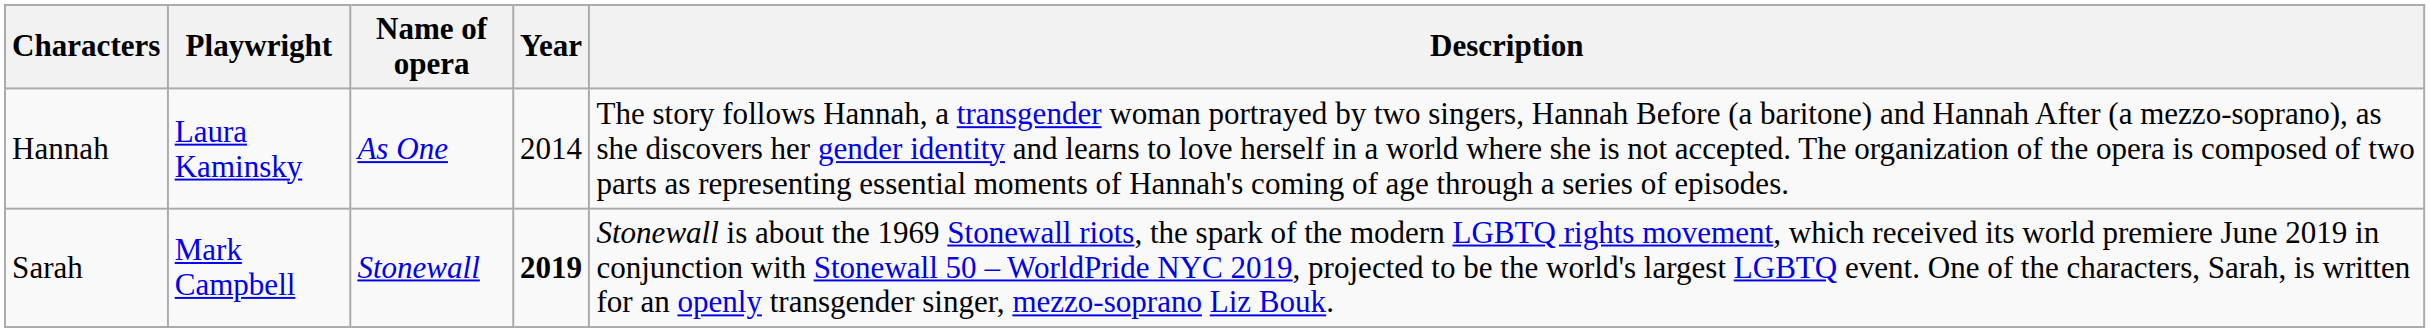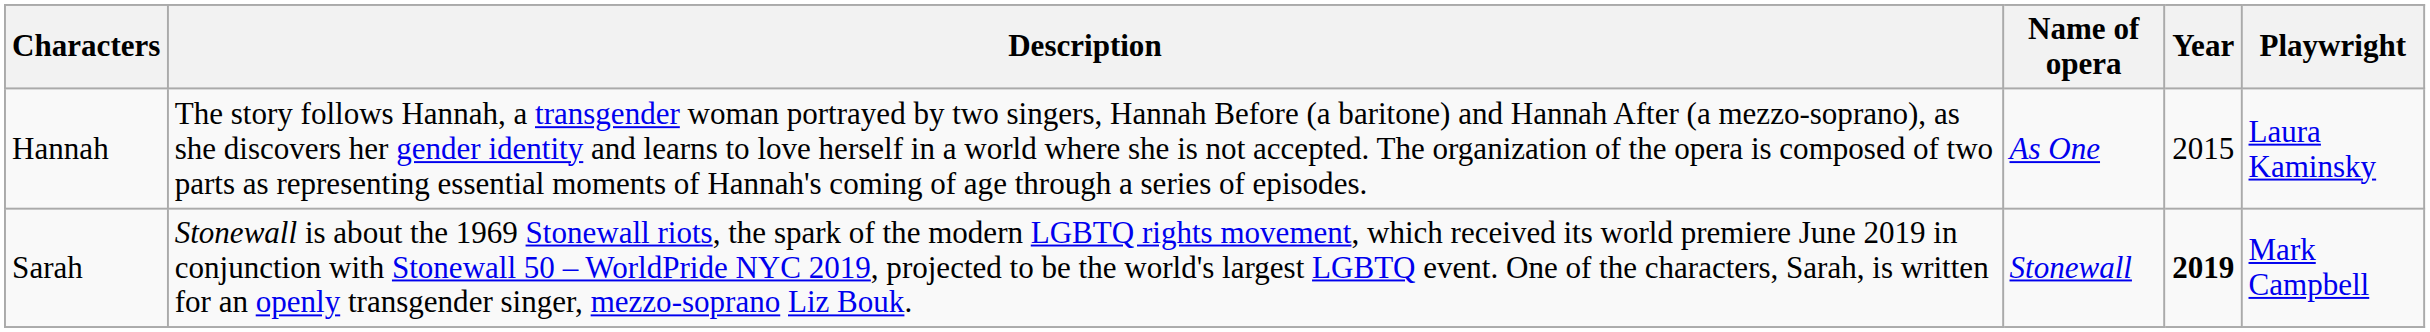 <table class="wikitable plainrowheaders sortable collapsible">
 <tr>
 <th width=>Characters</th>
-<th width=>Playwright</th>
+<th width=>Description</th>
 <th width=>Name of opera</th>
 <th width=>Year</th>
-<th width=>Description</th>
+<th width=>Playwright</th>
 </tr>
 <tr>
 <td>Hannah</td>
+<td>The story follows Hannah, a <a href='#'>transgender</a> woman portrayed by two singers, Hannah Before (a baritone) and Hannah After (a mezzo-soprano), as she discovers her <a href='#'>gender identity</a> and learns to love herself in a world where she is not accepted. The organization of the opera is composed of two parts as representing essential moments of Hannah's coming of age through a series of episodes.</td>
+<td><em><a href='#'>As One</a></em></td>
+<td>2015</td>
 <td><a href='#'>Laura Kaminsky</a></td>
-<td><em><a href='#'>As One</a></em></td>
-<td>2014</td>
-<td>The story follows Hannah, a <a href='#'>transgender</a> woman portrayed by two singers, Hannah Before (a baritone) and Hannah After (a mezzo-soprano), as she discovers her <a href='#'>gender identity</a> and learns to love herself in a world where she is not accepted. The organization of the opera is composed of two parts as representing essential moments of Hannah's coming of age through a series of episodes.</td>
 </tr>
 <tr>
 <td>Sarah</td>
-<td><a href='#'>Mark Campbell</a></td>
+<td><em>Stonewall</em> is about the 1969 <a href='#'>Stonewall riots</a>, the spark of the modern <a href='#'>LGBTQ rights movement</a>, which received its world premiere June 2019 in conjunction with <a href='#'>Stonewall 50 – WorldPride NYC 2019</a>, projected to be the world's largest <a href='#'>LGBTQ</a> event. One of the characters, Sarah, is written for an <a href='#'>openly</a> transgender singer, <a href='#'>mezzo-soprano</a> <a href='#'>Liz Bouk</a>.</td>
 <td><em><a href='#'>Stonewall</a></em></td>
 <td><strong>2019</strong></td>
-<td><em>Stonewall</em> is about the 1969 <a href='#'>Stonewall riots</a>, the spark of the modern <a href='#'>LGBTQ rights movement</a>, which received its world premiere June 2019 in conjunction with <a href='#'>Stonewall 50 – WorldPride NYC 2019</a>, projected to be the world's largest <a href='#'>LGBTQ</a> event. One of the characters, Sarah, is written for an <a href='#'>openly</a> transgender singer, <a href='#'>mezzo-soprano</a> <a href='#'>Liz Bouk</a>.</td>
+<td><a href='#'>Mark Campbell</a></td>
 </tr>
 </table>
